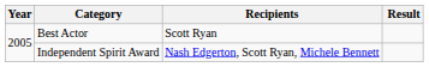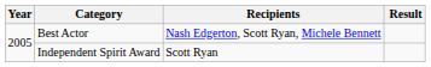 <table class="wikitable">
 <tr>
 <th>Year</th>
 <th>Category</th>
 <th>Recipients</th>
 <th> Result</th>
 </tr>
 <tr>
 <td rowspan="2">2005</td>
 <td>Best Actor</td>
-<td>Scott Ryan</td>
+<td><a href='#'>Nash Edgerton</a>, Scott Ryan, <a href='#'>Michele Bennett</a></td>
 <td></td>
 </tr>
 <tr>
 <td>Independent Spirit Award</td>
-<td><a href='#'>Nash Edgerton</a>, Scott Ryan, <a href='#'>Michele Bennett</a></td>
+<td>Scott Ryan</td>
 <td></td>
 </tr>
 </table>
